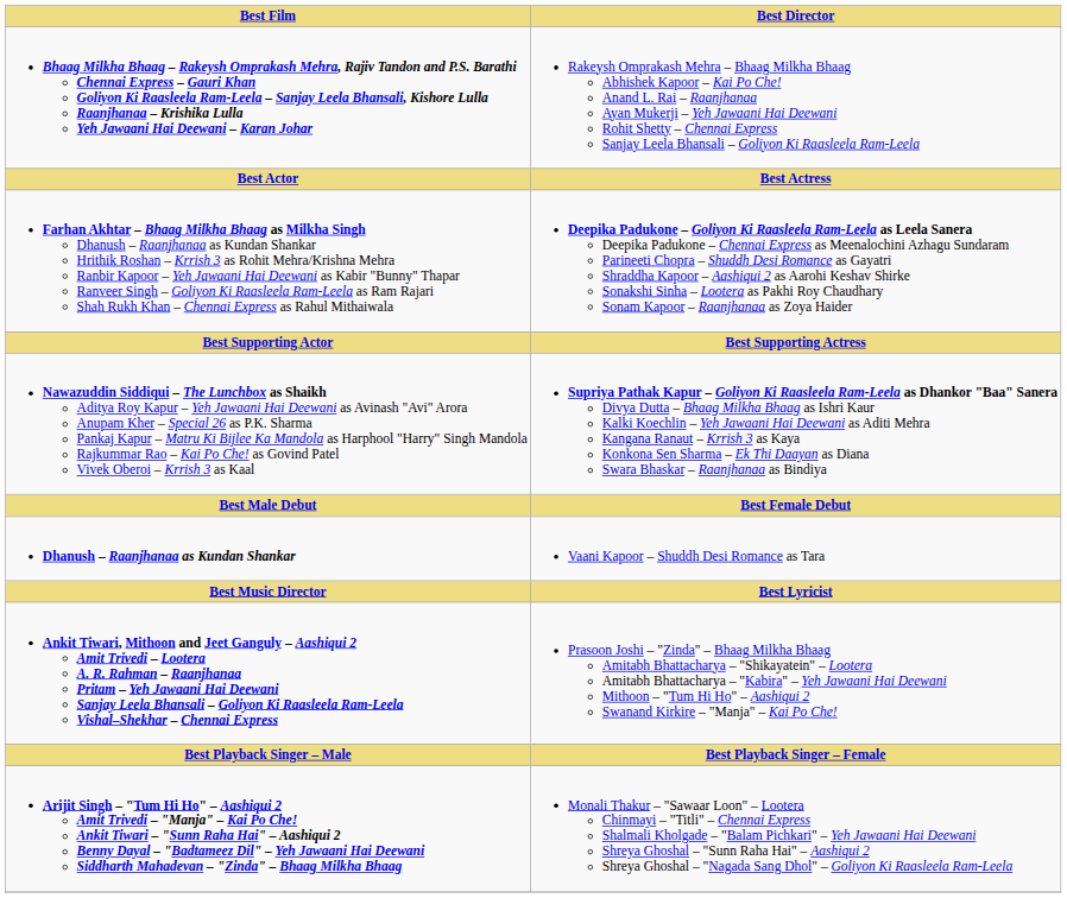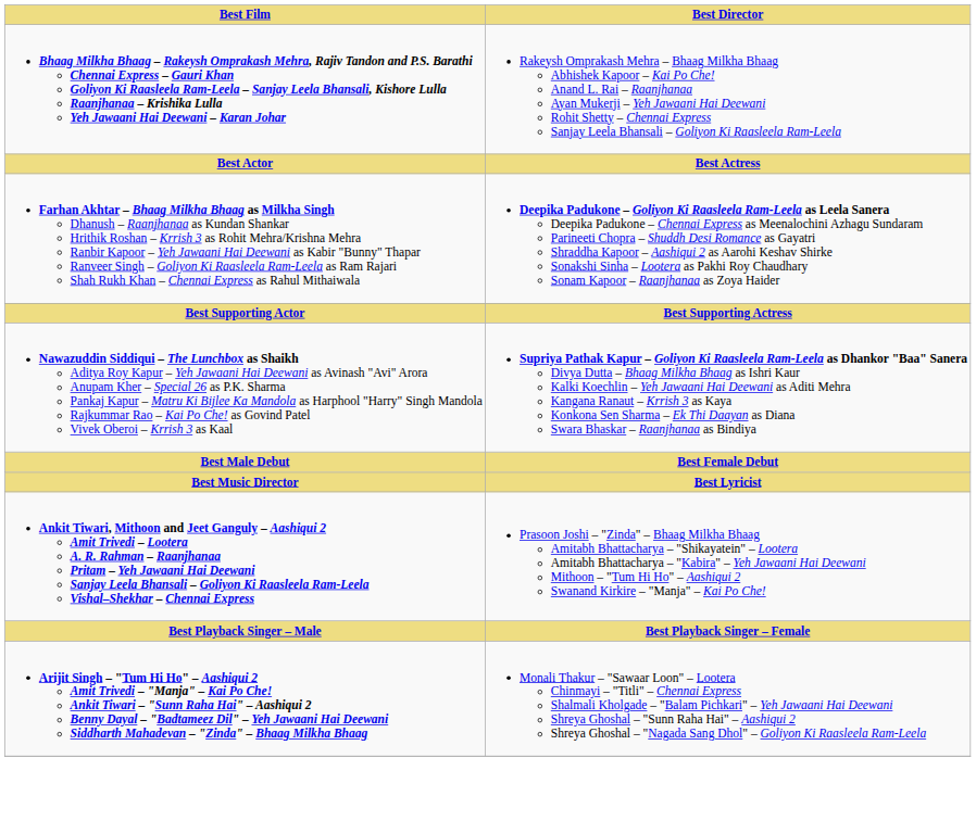 <table class="wikitable">
 <tr>
 <th style="background:#EEDD82;"><a href='#'>Best Film</a></th>
 <th style="background:#EEDD82;"><a href='#'>Best Director</a></th>
 </tr>
 <tr>
 <td valign="top"><br><ul><li><strong><em><a href='#'>Bhaag Milkha Bhaag</a><em> – <a href='#'>Rakeysh Omprakash Mehra</a>, Rajiv Tandon and P.S. Barathi<strong><ul><li></em><a href='#'>Chennai Express</a><em> – <a href='#'>Gauri Khan</a></li><li></em><a href='#'>Goliyon Ki Raasleela Ram-Leela</a><em> – <a href='#'>Sanjay Leela Bhansali</a>, Kishore Lulla</li><li></em><a href='#'>Raanjhanaa</a><em> – Krishika Lulla</li><li></em><a href='#'>Yeh Jawaani Hai Deewani</a><em> – <a href='#'>Karan Johar</a></li></ul></li></ul></td>
 <td valign="top"><br><ul><li></strong><a href='#'>Rakeysh Omprakash Mehra</a> – </em><a href='#'>Bhaag Milkha Bhaag</a></em></strong><ul><li><a href='#'>Abhishek Kapoor</a> – <em><a href='#'>Kai Po Che!</a></em></li><li><a href='#'>Anand L. Rai</a> – <em><a href='#'>Raanjhanaa</a></em></li><li><a href='#'>Ayan Mukerji</a> – <em><a href='#'>Yeh Jawaani Hai Deewani</a></em></li><li><a href='#'>Rohit Shetty</a> – <em><a href='#'>Chennai Express</a></em></li><li><a href='#'>Sanjay Leela Bhansali</a> – <em><a href='#'>Goliyon Ki Raasleela Ram-Leela</a></em></li></ul></li></ul></td>
 </tr>
 <tr>
 <th style="background:#EEDD82;"><a href='#'>Best Actor</a></th>
 <th style="background:#EEDD82;"><a href='#'>Best Actress</a></th>
 </tr>
 <tr>
 <td><br><ul><li><strong><a href='#'>Farhan Akhtar</a> – <em><a href='#'>Bhaag Milkha Bhaag</a></em> as <a href='#'>Milkha Singh</a></strong><ul><li><a href='#'>Dhanush</a> – <em><a href='#'>Raanjhanaa</a></em> as Kundan Shankar</li><li><a href='#'>Hrithik Roshan</a> – <em><a href='#'>Krrish 3</a></em> as Rohit Mehra/Krishna Mehra</li><li><a href='#'>Ranbir Kapoor</a> – <em><a href='#'>Yeh Jawaani Hai Deewani</a></em> as Kabir "Bunny" Thapar</li><li><a href='#'>Ranveer Singh</a> – <em><a href='#'>Goliyon Ki Raasleela Ram-Leela</a></em> as Ram Rajari</li><li><a href='#'>Shah Rukh Khan</a> – <em><a href='#'>Chennai Express</a></em> as Rahul Mithaiwala</li></ul></li></ul></td>
 <td><br><ul><li><strong><a href='#'>Deepika Padukone</a> – <em><a href='#'>Goliyon Ki Raasleela Ram-Leela</a></em> as Leela Sanera</strong><ul><li>Deepika Padukone – <em><a href='#'>Chennai Express</a></em> as Meenalochini Azhagu Sundaram</li><li><a href='#'>Parineeti Chopra</a> – <em><a href='#'>Shuddh Desi Romance</a></em> as Gayatri</li><li><a href='#'>Shraddha Kapoor</a> – <em><a href='#'>Aashiqui 2</a></em> as Aarohi Keshav Shirke</li><li><a href='#'>Sonakshi Sinha</a> – <em><a href='#'>Lootera</a></em> as Pakhi Roy Chaudhary</li><li><a href='#'>Sonam Kapoor</a> – <em><a href='#'>Raanjhanaa</a></em> as Zoya Haider</li></ul></li></ul></td>
 </tr>
 <tr>
 <th style="background:#EEDD82;"><a href='#'>Best Supporting Actor</a></th>
 <th style="background:#EEDD82;"><a href='#'>Best Supporting Actress</a></th>
 </tr>
 <tr>
 <td><br><ul><li><strong><a href='#'>Nawazuddin Siddiqui</a> – <em><a href='#'>The Lunchbox</a></em> as Shaikh</strong><ul><li><a href='#'>Aditya Roy Kapur</a> – <em><a href='#'>Yeh Jawaani Hai Deewani</a></em> as Avinash "Avi" Arora</li><li><a href='#'>Anupam Kher</a> – <em><a href='#'>Special 26</a></em> as P.K. Sharma</li><li><a href='#'>Pankaj Kapur</a> – <em><a href='#'>Matru Ki Bijlee Ka Mandola</a></em> as Harphool "Harry" Singh Mandola</li><li><a href='#'>Rajkummar Rao</a> – <em><a href='#'>Kai Po Che!</a></em> as Govind Patel</li><li><a href='#'>Vivek Oberoi</a> – <em><a href='#'>Krrish 3</a></em> as Kaal</li></ul></li></ul></td>
 <td><br><ul><li><strong><a href='#'>Supriya Pathak Kapur</a> – <em><a href='#'>Goliyon Ki Raasleela Ram-Leela</a></em> as Dhankor "Baa" Sanera</strong><ul><li><a href='#'>Divya Dutta</a> – <em><a href='#'>Bhaag Milkha Bhaag</a></em> as Ishri Kaur</li><li><a href='#'>Kalki Koechlin</a> – <em><a href='#'>Yeh Jawaani Hai Deewani</a></em> as Aditi Mehra</li><li><a href='#'>Kangana Ranaut</a> – <em><a href='#'>Krrish 3</a></em> as Kaya</li><li><a href='#'>Konkona Sen Sharma</a> – <em><a href='#'>Ek Thi Daayan</a></em> as Diana</li><li><a href='#'>Swara Bhaskar</a> – <em><a href='#'>Raanjhanaa</a></em> as Bindiya</li></ul></li></ul></td>
 </tr>
 <tr>
 <th style="background:#EEDD82;"><a href='#'>Best Male Debut</a></th>
 <th style="background:#EEDD82;"><a href='#'>Best Female Debut</a></th>
 </tr>
 <tr>
-<td><br><ul><li><strong><a href='#'>Dhanush</a> – <em><a href='#'>Raanjhanaa</a><strong><em> as Kundan Shankar</li></ul></td>
-<td><br><ul><li></strong><a href='#'>Vaani Kapoor</a>  – </em><a href='#'>Shuddh Desi Romance</a></em></strong> as Tara</li></ul></td>
-</tr>
-<tr>
 <th style="background:#EEDD82;"><a href='#'>Best Music Director</a></th>
 <th style="background:#EEDD82;"><a href='#'>Best Lyricist</a></th>
 </tr>
 <tr>
 <td><br><ul><li><strong><a href='#'>Ankit Tiwari</a>, <a href='#'>Mithoon</a> and <a href='#'>Jeet Ganguly</a>  – <em><a href='#'>Aashiqui 2</a><strong><em><ul><li><a href='#'>Amit Trivedi</a> – </em><a href='#'>Lootera</a><em></li><li><a href='#'>A. R. Rahman</a> – </em><a href='#'>Raanjhanaa</a><em></li><li><a href='#'>Pritam</a> – </em><a href='#'>Yeh Jawaani Hai Deewani</a><em></li><li><a href='#'>Sanjay Leela Bhansali</a> – </em><a href='#'>Goliyon Ki Raasleela Ram-Leela</a><em></li><li><a href='#'>Vishal–Shekhar</a> – </em><a href='#'>Chennai Express</a><em></li></ul></li></ul></td>
 <td><br><ul><li></strong><a href='#'>Prasoon Joshi</a> – "<a href='#'>Zinda</a>" – </em><a href='#'>Bhaag Milkha Bhaag</a></em></strong><ul><li><a href='#'>Amitabh Bhattacharya</a> – "Shikayatein" – <em><a href='#'>Lootera</a></em></li><li>Amitabh Bhattacharya – "<a href='#'>Kabira</a>" – <em><a href='#'>Yeh Jawaani Hai Deewani</a></em></li><li><a href='#'>Mithoon</a> – "<a href='#'>Tum Hi Ho</a>" – <em><a href='#'>Aashiqui 2</a></em></li><li><a href='#'>Swanand Kirkire</a> – "Manja" – <em><a href='#'>Kai Po Che!</a></em></li></ul></li></ul></td>
 </tr>
 <tr>
 <th style="background:#EEDD82;"><a href='#'>Best Playback Singer – Male</a></th>
 <th style="background:#EEDD82;"><a href='#'>Best Playback Singer – Female</a></th>
 </tr>
 <tr>
 <td><br><ul><li><strong><a href='#'>Arijit Singh</a> – "<a href='#'>Tum Hi Ho</a>" – <em><a href='#'>Aashiqui 2</a><strong><em><ul><li><a href='#'>Amit Trivedi</a> – "Manja" – </em><a href='#'>Kai Po Che!</a><em></li><li><a href='#'>Ankit Tiwari</a> – "<a href='#'>Sunn Raha Hai</a>" – </em>Aashiqui 2<em></li><li><a href='#'>Benny Dayal</a> – "<a href='#'>Badtameez Dil</a>" – </em><a href='#'>Yeh Jawaani Hai Deewani</a><em></li><li><a href='#'>Siddharth Mahadevan</a> – "<a href='#'>Zinda</a>" – </em><a href='#'>Bhaag Milkha Bhaag</a><em></li></ul></li></ul></td>
 <td><br><ul><li></strong><a href='#'>Monali Thakur</a> – "Sawaar Loon" – </em><a href='#'>Lootera</a></em></strong><ul><li><a href='#'>Chinmayi</a> – "Titli" – <em><a href='#'>Chennai Express</a></em></li><li><a href='#'>Shalmali Kholgade</a> – "<a href='#'>Balam Pichkari</a>" – <em><a href='#'>Yeh Jawaani Hai Deewani</a></em></li><li><a href='#'>Shreya Ghoshal</a> – "Sunn Raha Hai" – <em><a href='#'>Aashiqui 2</a></em></li><li>Shreya Ghoshal – "<a href='#'>Nagada Sang Dhol</a>" – <em><a href='#'>Goliyon Ki Raasleela Ram-Leela</a></em></li></ul></li></ul></td>
 </tr>
 <tr>
 </tr>
 </table>
